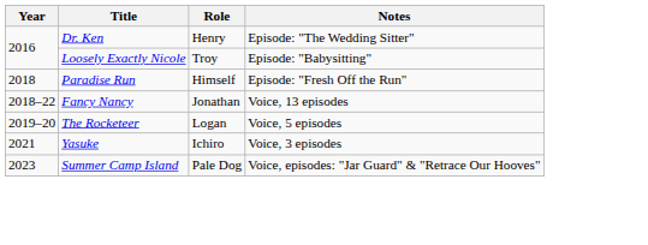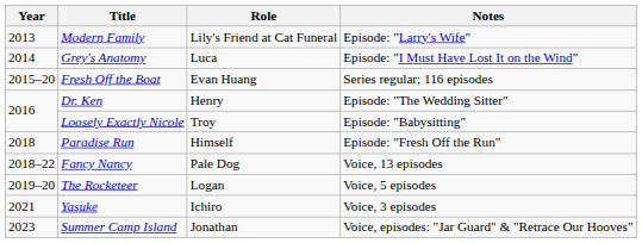 <table class="wikitable sortable">
 <tr>
 <th>Year</th>
 <th>Title</th>
 <th>Role</th>
 <th>Notes</th>
+</tr>
+<tr>
+<td>2013</td>
+<td><em><a href='#'>Modern Family</a></em></td>
+<td>Lily's Friend at Cat Funeral</td>
+<td>Episode: "<a href='#'>Larry's Wife</a>"</td>
+</tr>
+<tr>
+<td>2014</td>
+<td><em><a href='#'>Grey's Anatomy</a></em></td>
+<td>Luca</td>
+<td>Episode: "<a href='#'>I Must Have Lost It on the Wind</a>"</td>
+</tr>
+<tr>
+<td>2015–20</td>
+<td><em><a href='#'>Fresh Off the Boat</a></em></td>
+<td>Evan Huang</td>
+<td>Series regular; 116 episodes</td>
 </tr>
 <tr>
 <td rowspan="2">2016</td>
 <td><em><a href='#'>Dr. Ken</a></em></td>
 <td>Henry</td>
 <td>Episode: "The Wedding Sitter"</td>
 </tr>
 <tr>
 <td><em><a href='#'>Loosely Exactly Nicole</a></em></td>
 <td>Troy</td>
 <td>Episode: "Babysitting"</td>
 </tr>
 <tr>
 <td>2018</td>
 <td><em><a href='#'>Paradise Run</a></em></td>
 <td>Himself</td>
 <td>Episode: "Fresh Off the Run"</td>
 </tr>
 <tr>
 <td>2018–22</td>
 <td><em><a href='#'>Fancy Nancy</a></em></td>
-<td>Jonathan</td>
+<td>Pale Dog</td>
 <td>Voice, 13 episodes</td>
 </tr>
 <tr>
 <td>2019–20</td>
 <td><em><a href='#'>The Rocketeer</a></em></td>
 <td>Logan</td>
 <td>Voice, 5 episodes</td>
 </tr>
 <tr>
 <td>2021</td>
 <td><em><a href='#'>Yasuke</a></em></td>
 <td>Ichiro</td>
 <td>Voice, 3 episodes</td>
 </tr>
 <tr>
 <td>2023</td>
 <td><em><a href='#'>Summer Camp Island</a></em></td>
-<td>Pale Dog</td>
+<td>Jonathan</td>
 <td>Voice, episodes: "Jar Guard" & "Retrace Our Hooves"</td>
 </tr>
 </table>
